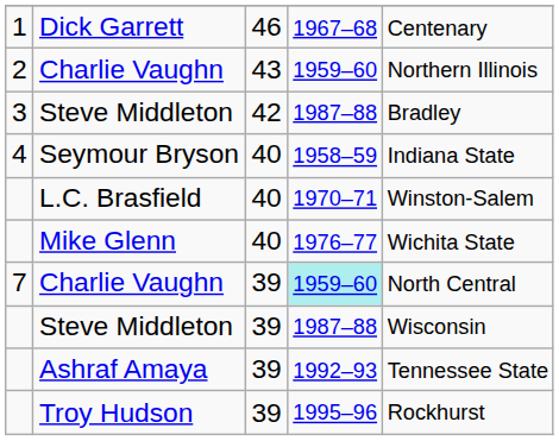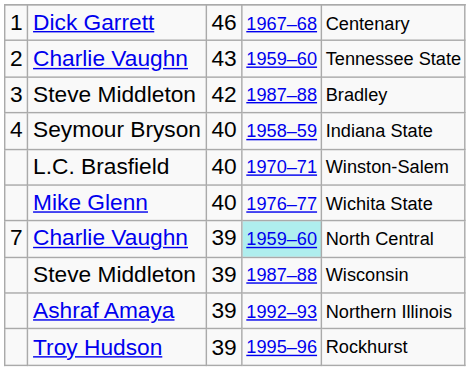 <table class="wikitable">
 <tr>
 </tr>
 <tr>
 <td>1</td>
 <td><a href='#'>Dick Garrett</a></td>
 <td>46</td>
 <td style="font-size:80%;"><a href='#'>1967–68</a></td>
 <td style="font-size:80%;">Centenary</td>
 </tr>
 <tr>
 <td>2</td>
 <td><a href='#'>Charlie Vaughn</a></td>
 <td>43</td>
 <td style="font-size:80%;"><a href='#'>1959–60</a></td>
-<td style="font-size:80%;">Northern Illinois</td>
+<td style="font-size:80%;">Tennessee State</td>
 </tr>
 <tr>
 <td>3</td>
 <td>Steve Middleton</td>
 <td>42</td>
 <td style="font-size:80%;"><a href='#'>1987–88</a></td>
 <td style="font-size:80%;">Bradley</td>
 </tr>
 <tr>
 <td>4</td>
 <td>Seymour Bryson</td>
 <td>40</td>
 <td style="font-size:80%;"><a href='#'>1958–59</a></td>
 <td style="font-size:80%;">Indiana State</td>
 </tr>
 <tr>
 <td></td>
 <td>L.C. Brasfield</td>
 <td>40</td>
 <td style="font-size:80%;"><a href='#'>1970–71</a></td>
 <td style="font-size:80%;">Winston-Salem</td>
 </tr>
 <tr>
 <td></td>
 <td><a href='#'>Mike Glenn</a></td>
 <td>40</td>
 <td style="font-size:80%;"><a href='#'>1976–77</a></td>
 <td style="font-size:80%;">Wichita State</td>
 </tr>
 <tr>
 <td>7</td>
 <td><a href='#'>Charlie Vaughn</a></td>
 <td>39</td>
 <td style="background: paleturquoise; font-size:80%;"><a href='#'>1959–60</a></td>
 <td style="font-size:80%;">North Central</td>
 </tr>
 <tr>
 <td></td>
 <td>Steve Middleton</td>
 <td>39</td>
 <td style="font-size:80%;"><a href='#'>1987–88</a></td>
 <td style="font-size:80%;">Wisconsin</td>
 </tr>
 <tr>
 <td></td>
 <td><a href='#'>Ashraf Amaya</a></td>
 <td>39</td>
 <td style="font-size:80%;"><a href='#'>1992–93</a></td>
-<td style="font-size:80%;">Tennessee State</td>
+<td style="font-size:80%;">Northern Illinois</td>
 </tr>
 <tr>
 <td></td>
 <td><a href='#'>Troy Hudson</a></td>
 <td>39</td>
 <td style="font-size:80%;"><a href='#'>1995–96</a></td>
 <td style="font-size:80%;">Rockhurst</td>
 </tr>
 </table>
